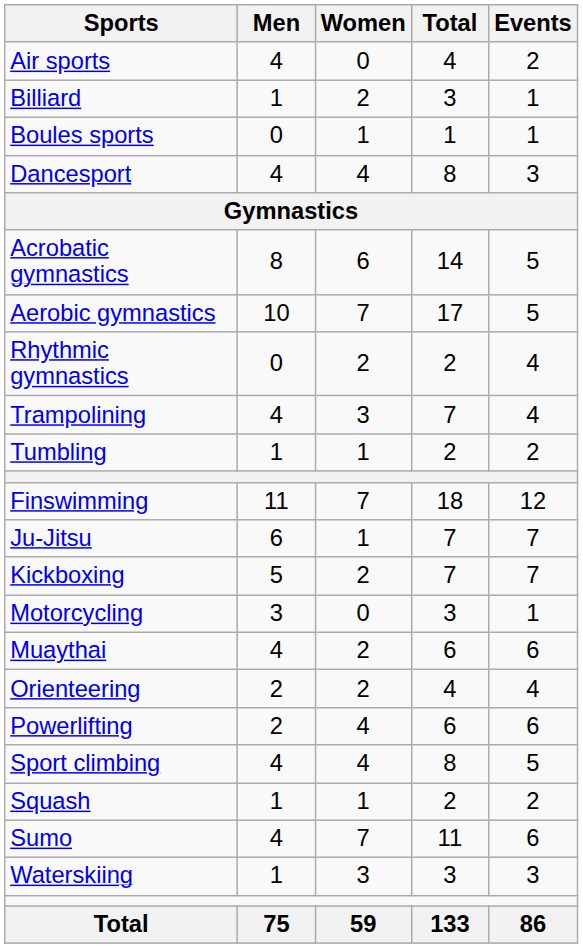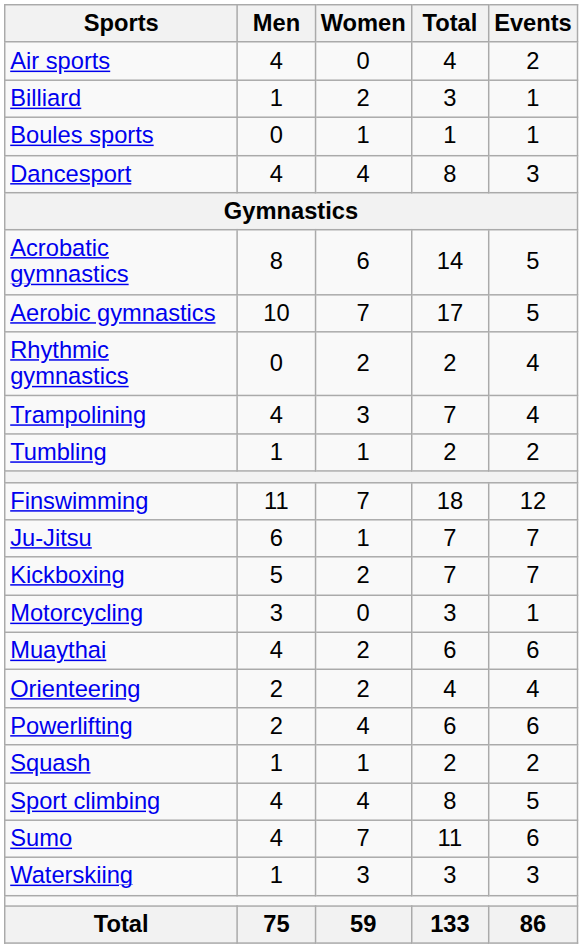 <table class="wikitable sortable" style="text-align:center;">
 <tr>
 <th width=150>Sports</th>
 <th width=45>Men</th>
 <th width=45>Women</th>
 <th width=45>Total</th>
 <th width=45>Events</th>
 </tr>
 <tr>
 <td align=left><a href='#'>Air sports</a></td>
 <td>4</td>
 <td>0</td>
 <td>4</td>
 <td>2</td>
 </tr>
 <tr>
 <td align=left><a href='#'>Billiard</a></td>
 <td>1</td>
 <td>2</td>
 <td>3</td>
 <td>1</td>
 </tr>
 <tr>
 <td align=left><a href='#'>Boules sports</a></td>
 <td>0</td>
 <td>1</td>
 <td>1</td>
 <td>1</td>
 </tr>
 <tr>
 <td align=left><a href='#'>Dancesport</a></td>
 <td>4</td>
 <td>4</td>
 <td>8</td>
 <td>3</td>
 </tr>
 <tr>
 <th colspan=5>Gymnastics</th>
 </tr>
 <tr>
 <td align=left><a href='#'>Acrobatic gymnastics</a></td>
 <td>8</td>
 <td>6</td>
 <td>14</td>
 <td>5</td>
 </tr>
 <tr>
 <td align=left><a href='#'>Aerobic gymnastics</a></td>
 <td>10</td>
 <td>7</td>
 <td>17</td>
 <td>5</td>
 </tr>
 <tr>
 <td align=left><a href='#'>Rhythmic gymnastics</a></td>
 <td>0</td>
 <td>2</td>
 <td>2</td>
 <td>4</td>
 </tr>
 <tr>
 <td align=left><a href='#'>Trampolining</a></td>
 <td>4</td>
 <td>3</td>
 <td>7</td>
 <td>4</td>
 </tr>
 <tr>
 <td align=left><a href='#'>Tumbling</a></td>
 <td>1</td>
 <td>1</td>
 <td>2</td>
 <td>2</td>
 </tr>
 <tr>
 <th colspan=5></th>
 </tr>
 <tr>
 <td align=left><a href='#'>Finswimming</a></td>
 <td>11</td>
 <td>7</td>
 <td>18</td>
 <td>12</td>
 </tr>
 <tr>
 <td align=left><a href='#'>Ju-Jitsu</a></td>
 <td>6</td>
 <td>1</td>
 <td>7</td>
 <td>7</td>
 </tr>
 <tr>
 <td align=left><a href='#'>Kickboxing</a></td>
 <td>5</td>
 <td>2</td>
 <td>7</td>
 <td>7</td>
 </tr>
 <tr>
 <td align=left><a href='#'>Motorcycling</a></td>
 <td>3</td>
 <td>0</td>
 <td>3</td>
 <td>1</td>
 </tr>
 <tr>
 <td align=left><a href='#'>Muaythai</a></td>
 <td>4</td>
 <td>2</td>
 <td>6</td>
 <td>6</td>
 </tr>
 <tr>
 <td align=left><a href='#'>Orienteering</a></td>
 <td>2</td>
 <td>2</td>
 <td>4</td>
 <td>4</td>
 </tr>
 <tr>
 <td align=left><a href='#'>Powerlifting</a></td>
 <td>2</td>
 <td>4</td>
 <td>6</td>
 <td>6</td>
 </tr>
 <tr>
+<td align=left><a href='#'>Squash</a></td>
+<td>1</td>
+<td>1</td>
+<td>2</td>
+<td>2</td>
+</tr>
+<tr>
 <td align=left><a href='#'>Sport climbing</a></td>
 <td>4</td>
 <td>4</td>
 <td>8</td>
 <td>5</td>
-</tr>
-<tr>
-<td align=left><a href='#'>Squash</a></td>
-<td>1</td>
-<td>1</td>
-<td>2</td>
-<td>2</td>
 </tr>
 <tr>
 <td align=left><a href='#'>Sumo</a></td>
 <td>4</td>
 <td>7</td>
 <td>11</td>
 <td>6</td>
 </tr>
 <tr>
 <td align=left><a href='#'>Waterskiing</a></td>
 <td>1</td>
 <td>3</td>
 <td>3</td>
 <td>3</td>
 </tr>
 <tr>
 <td colspan=5></td>
 </tr>
 <tr class="sortbottom">
 <th>Total</th>
 <th>75</th>
 <th>59</th>
 <th>133</th>
 <th>86</th>
 </tr>
 </table>
